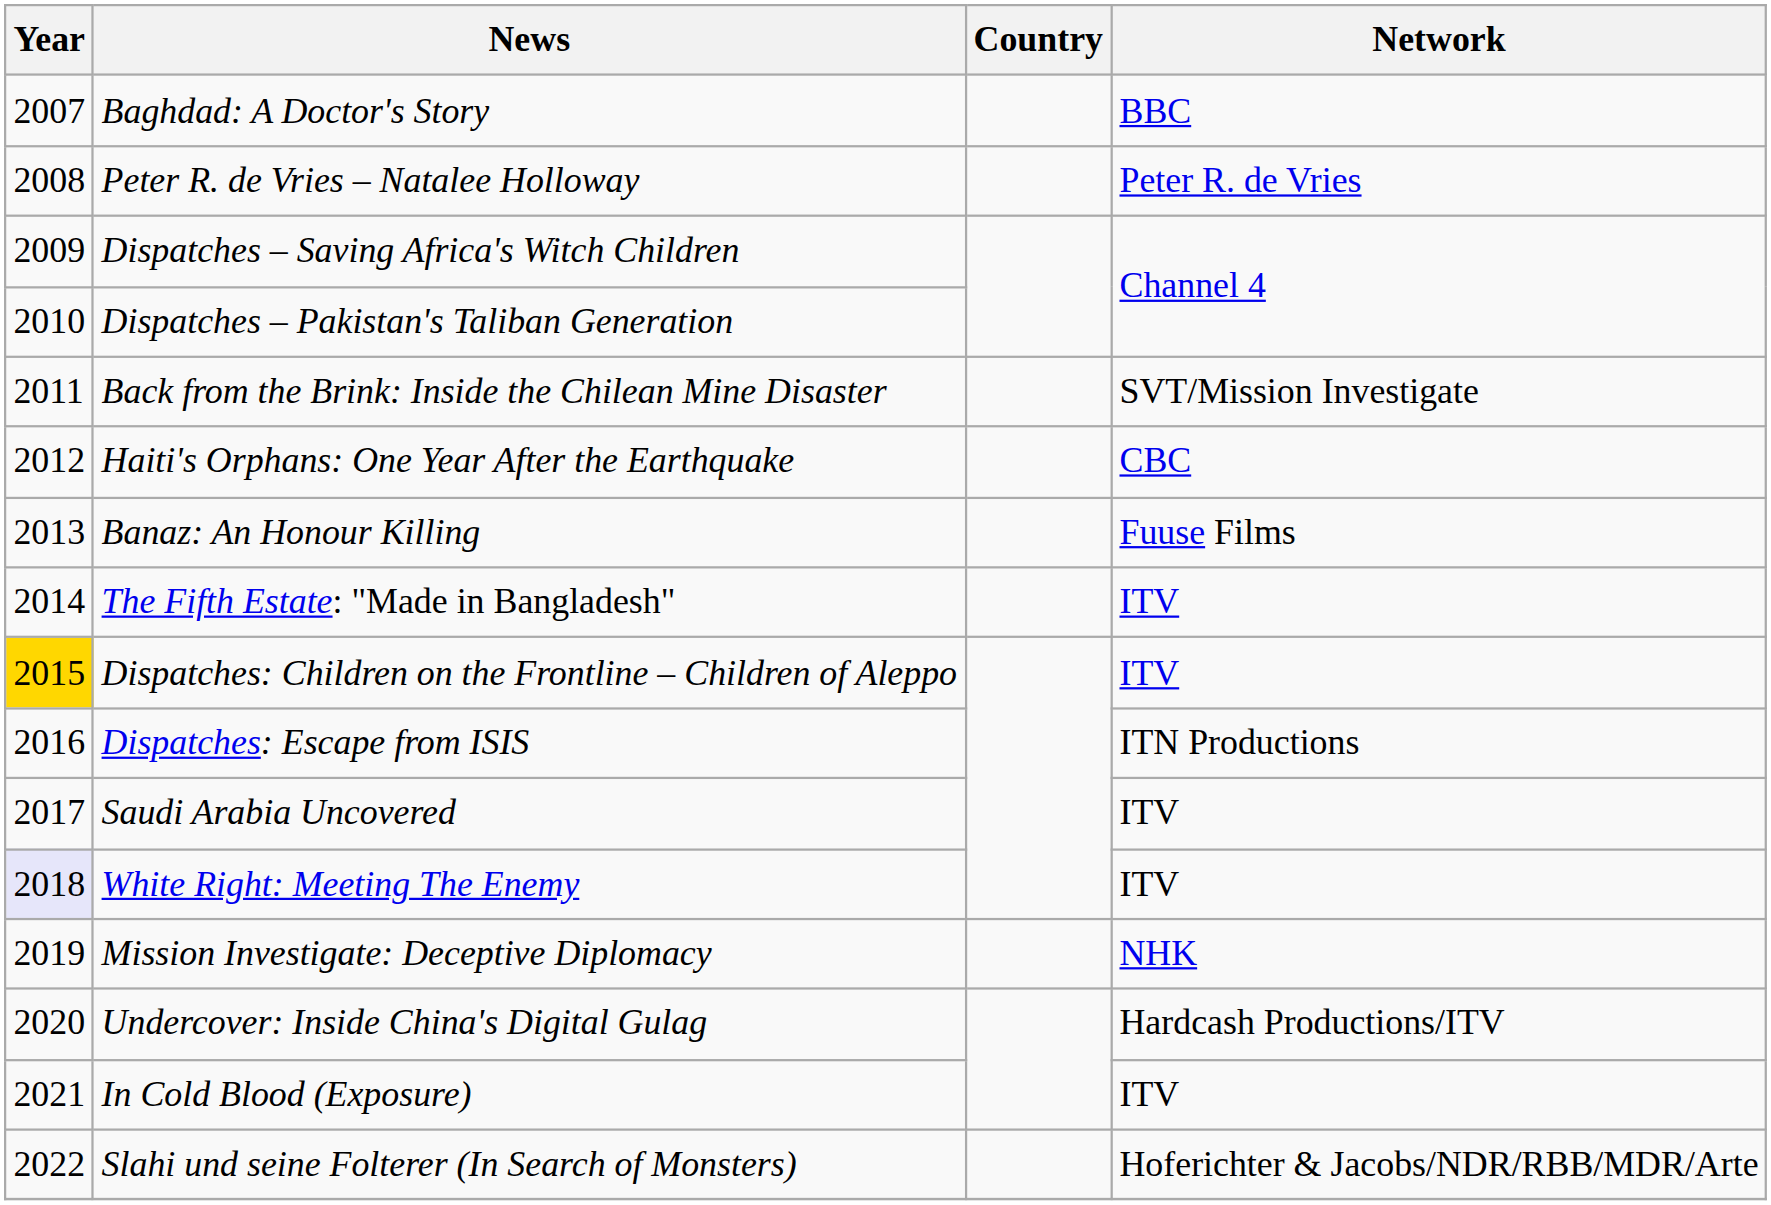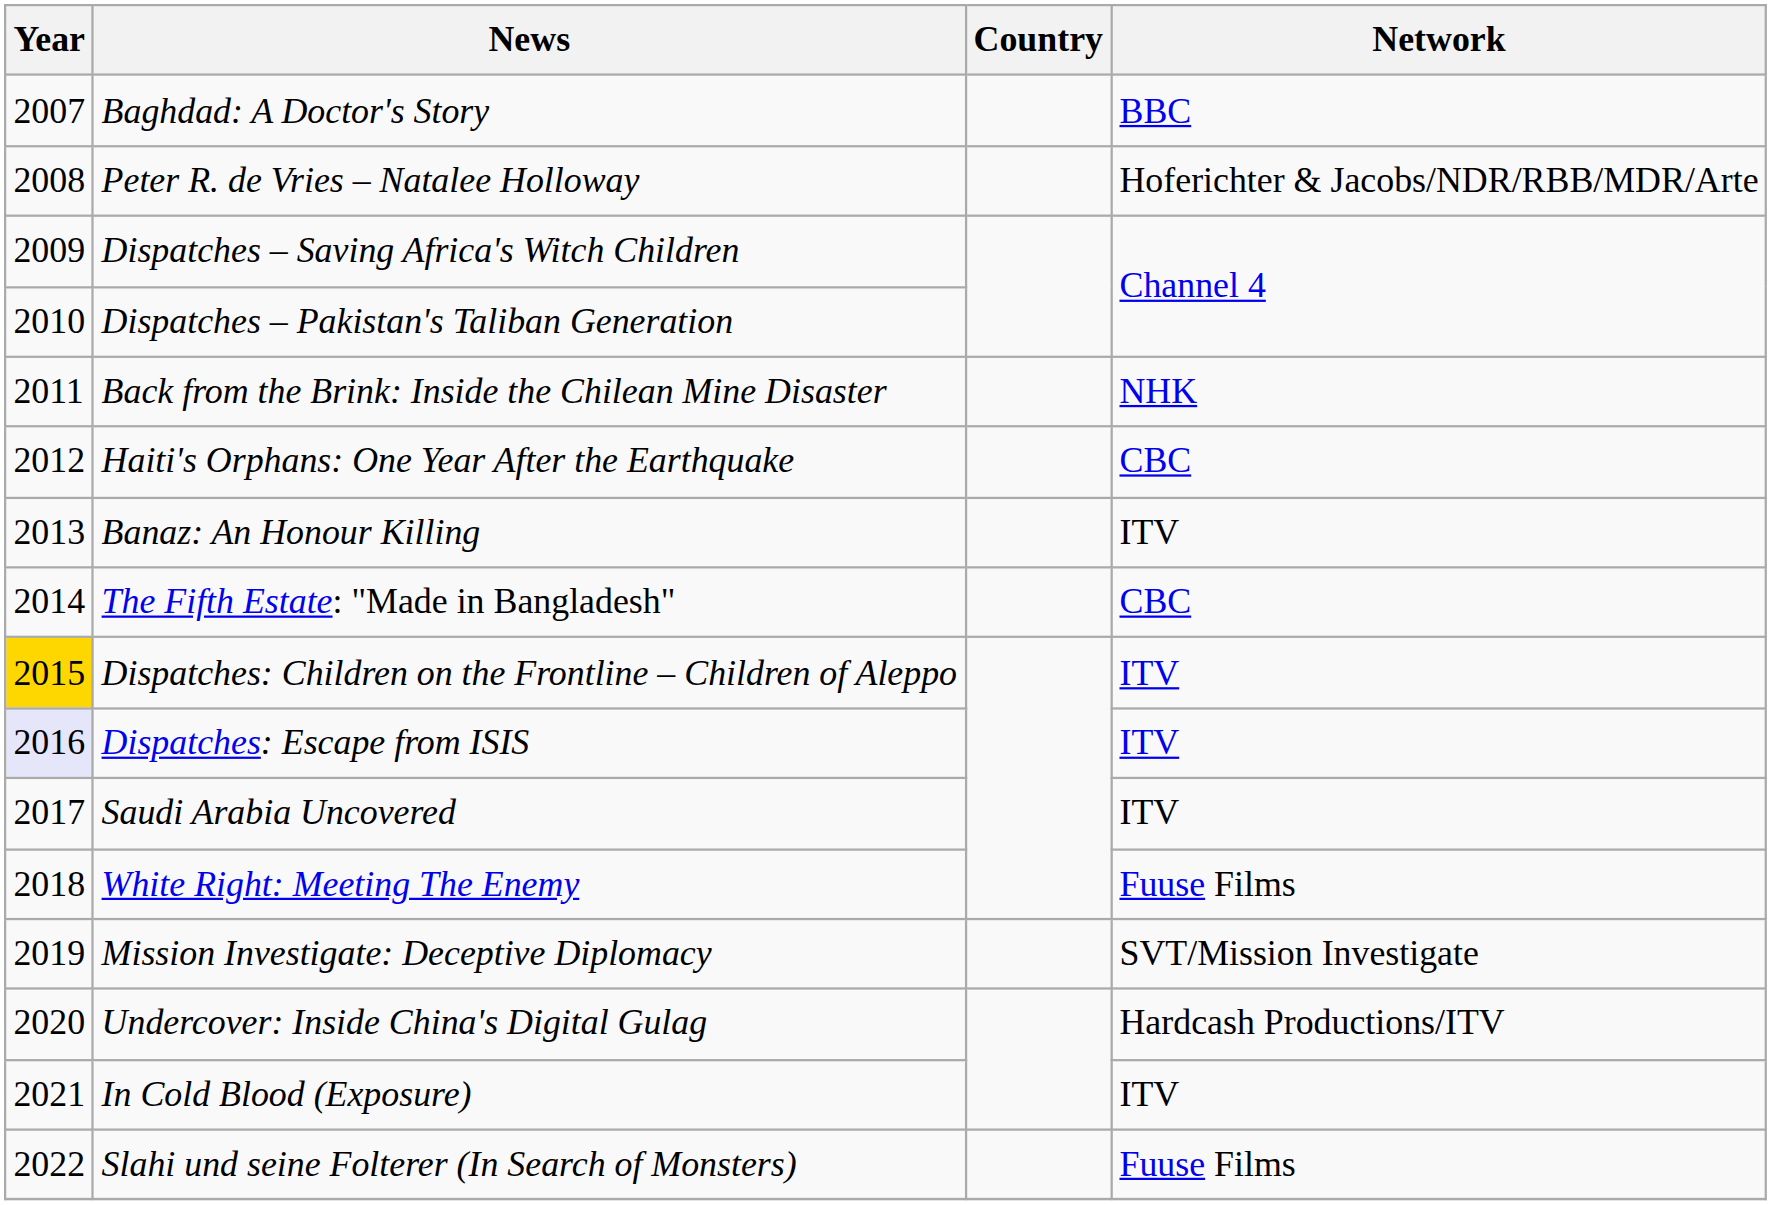 <table class="wikitable" style="font-size:1.00em; line-height:1.5em;">
 <tr>
 <th>Year</th>
 <th>News</th>
 <th>Country</th>
 <th>Network</th>
 </tr>
 <tr>
 <td>2007</td>
 <td><em>Baghdad: A Doctor's Story</em></td>
 <td></td>
 <td><a href='#'>BBC</a></td>
 </tr>
 <tr>
 <td>2008</td>
 <td><em>Peter R. de Vries – Natalee Holloway</em></td>
 <td></td>
-<td><a href='#'>Peter R. de Vries</a></td>
+<td>Hoferichter & Jacobs/NDR/RBB/MDR/Arte</td>
 </tr>
 <tr>
 <td>2009</td>
 <td><em>Dispatches – Saving Africa's Witch Children</em></td>
 <td rowspan="2"></td>
 <td rowspan="2"><a href='#'>Channel 4</a></td>
 </tr>
 <tr>
 <td>2010</td>
 <td><em>Dispatches – Pakistan's Taliban Generation</em></td>
 </tr>
 <tr>
 <td>2011</td>
 <td><em>Back from the Brink: Inside the Chilean Mine Disaster</em></td>
 <td></td>
-<td>SVT/Mission Investigate</td>
+<td><a href='#'>NHK</a></td>
 </tr>
 <tr>
 <td>2012</td>
 <td><em>Haiti's Orphans: One Year After the Earthquake</em></td>
 <td></td>
 <td><a href='#'>CBC</a></td>
 </tr>
 <tr>
 <td>2013</td>
 <td><em>Banaz: An Honour Killing</em></td>
 <td></td>
-<td><a href='#'>Fuuse</a> Films</td>
+<td>ITV</td>
 </tr>
 <tr>
 <td>2014</td>
 <td><em><a href='#'>The Fifth Estate</a></em>: "Made in Bangladesh"</td>
 <td></td>
-<td><a href='#'>ITV</a></td>
+<td><a href='#'>CBC</a></td>
 </tr>
 <tr>
 <td style="background: gold;">2015</td>
 <td><em>Dispatches: Children on the Frontline – Children of Aleppo</em></td>
 <td rowspan="4"></td>
 <td><a href='#'>ITV</a></td>
 </tr>
 <tr>
-<td>2016</td>
+<td style="background: lavender;">2016</td>
 <td><em><a href='#'>Dispatches</a>: Escape from ISIS</em></td>
-<td>ITN Productions</td>
+<td><a href='#'>ITV</a></td>
 </tr>
 <tr>
 <td>2017</td>
 <td><em>Saudi Arabia Uncovered</em></td>
 <td>ITV</td>
 </tr>
 <tr>
-<td style="background: lavender;">2018</td>
+<td>2018</td>
 <td><em><a href='#'>White Right: Meeting The Enemy</a></em></td>
-<td>ITV</td>
+<td><a href='#'>Fuuse</a> Films</td>
 </tr>
 <tr>
 <td>2019</td>
 <td><em>Mission Investigate: Deceptive Diplomacy</em></td>
 <td></td>
-<td><a href='#'>NHK</a></td>
+<td>SVT/Mission Investigate</td>
 </tr>
 <tr>
 <td>2020</td>
 <td><em>Undercover: Inside China's Digital Gulag</em></td>
 <td rowspan="2"></td>
 <td>Hardcash Productions/ITV</td>
 </tr>
 <tr>
 <td>2021</td>
 <td><em>In Cold Blood (Exposure)</em></td>
 <td>ITV</td>
 </tr>
 <tr>
 <td>2022</td>
 <td><em>Slahi und seine Folterer (In Search of Monsters)</em></td>
 <td></td>
-<td>Hoferichter & Jacobs/NDR/RBB/MDR/Arte</td>
+<td><a href='#'>Fuuse</a> Films</td>
 </tr>
 <tr>
 </tr>
 </table>
